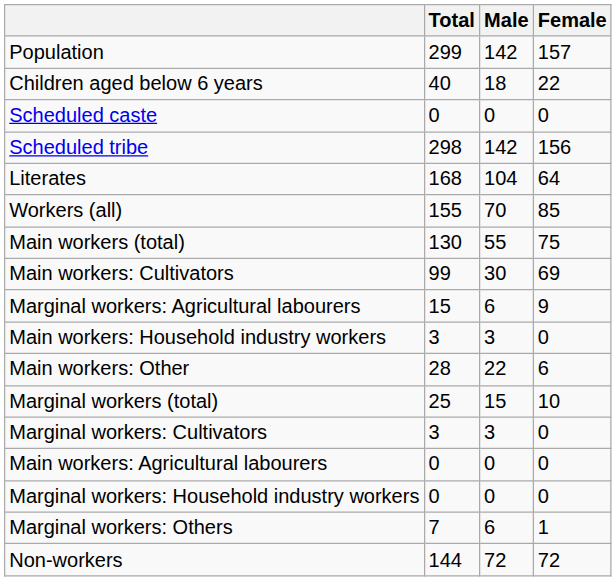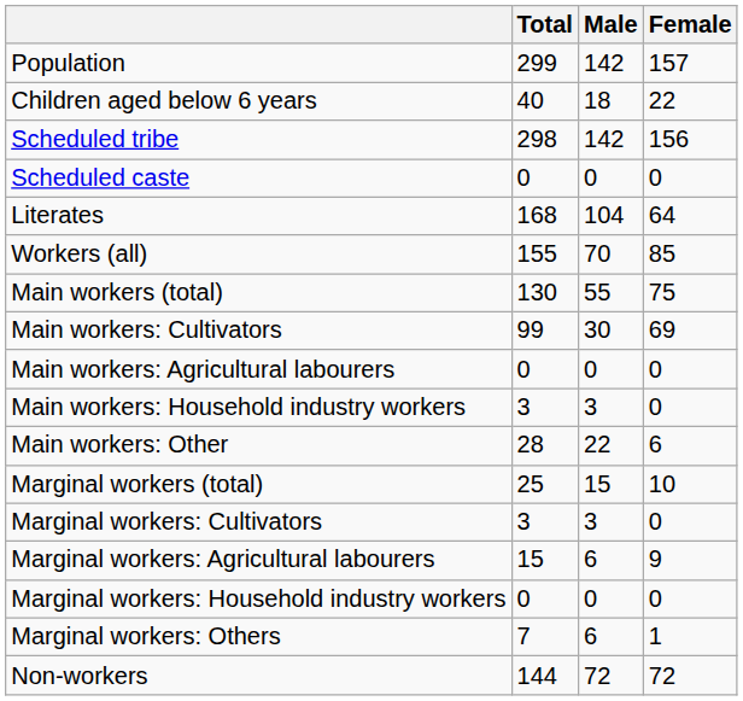 <table class="wikitable sortable">
 <tr>
 <th></th>
 <th>Total</th>
 <th>Male</th>
 <th>Female</th>
 </tr>
 <tr>
 <td>Population</td>
 <td>299</td>
 <td>142</td>
 <td>157</td>
 </tr>
 <tr>
 <td>Children aged below 6 years</td>
 <td>40</td>
 <td>18</td>
 <td>22</td>
 </tr>
 <tr>
+<td><a href='#'>Scheduled tribe</a></td>
+<td>298</td>
+<td>142</td>
+<td>156</td>
+</tr>
+<tr>
 <td><a href='#'>Scheduled caste</a></td>
 <td>0</td>
 <td>0</td>
 <td>0</td>
-</tr>
-<tr>
-<td><a href='#'>Scheduled tribe</a></td>
-<td>298</td>
-<td>142</td>
-<td>156</td>
 </tr>
 <tr>
 <td>Literates</td>
 <td>168</td>
 <td>104</td>
 <td>64</td>
 </tr>
 <tr>
 <td>Workers (all)</td>
 <td>155</td>
 <td>70</td>
 <td>85</td>
 </tr>
 <tr>
 <td>Main workers (total)</td>
 <td>130</td>
 <td>55</td>
 <td>75</td>
 </tr>
 <tr>
 <td>Main workers: Cultivators</td>
 <td>99</td>
 <td>30</td>
 <td>69</td>
 </tr>
 <tr>
-<td>Marginal workers: Agricultural labourers</td>
-<td>15</td>
-<td>6</td>
-<td>9</td>
+<td>Main workers: Agricultural labourers</td>
+<td>0</td>
+<td>0</td>
+<td>0</td>
 </tr>
 <tr>
 <td>Main workers: Household industry workers</td>
 <td>3</td>
 <td>3</td>
 <td>0</td>
 </tr>
 <tr>
 <td>Main workers: Other</td>
 <td>28</td>
 <td>22</td>
 <td>6</td>
 </tr>
 <tr>
 <td>Marginal workers (total)</td>
 <td>25</td>
 <td>15</td>
 <td>10</td>
 </tr>
 <tr>
 <td>Marginal workers: Cultivators</td>
 <td>3</td>
 <td>3</td>
 <td>0</td>
 </tr>
 <tr>
-<td>Main workers: Agricultural labourers</td>
-<td>0</td>
-<td>0</td>
-<td>0</td>
+<td>Marginal workers: Agricultural labourers</td>
+<td>15</td>
+<td>6</td>
+<td>9</td>
 </tr>
 <tr>
 <td>Marginal workers: Household industry workers</td>
 <td>0</td>
 <td>0</td>
 <td>0</td>
 </tr>
 <tr>
 <td>Marginal workers: Others</td>
 <td>7</td>
 <td>6</td>
 <td>1</td>
 </tr>
 <tr>
 <td>Non-workers</td>
 <td>144</td>
 <td>72</td>
 <td>72</td>
 </tr>
 </table>
